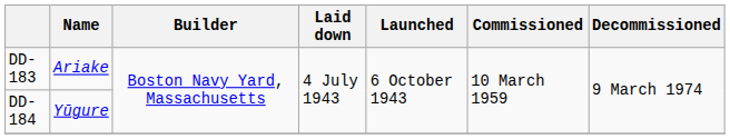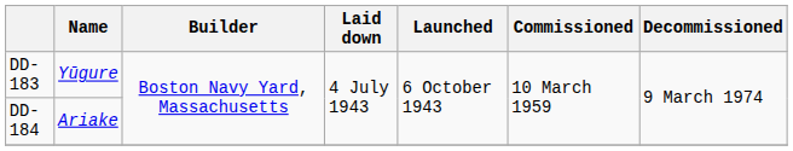 <table class="wikitable">
 <tr>
 <th></th>
 <th>Name</th>
 <th>Builder</th>
 <th>Laid down</th>
 <th>Launched</th>
 <th>Commissioned</th>
 <th>Decommissioned</th>
 </tr>
 <tr>
 <td>DD-183</td>
-<td><a href='#'><em>Ariake</em></a></td>
+<td><a href='#'><em>Yūgure</em></a></td>
 <td rowspan="2" align="center"><a href='#'>Boston Navy Yard</a>, <a href='#'>Massachusetts</a></td>
 <td rowspan="2">4 July 1943</td>
 <td rowspan="2">6 October 1943</td>
 <td rowspan="2">10 March 1959</td>
 <td rowspan="2">9 March 1974</td>
 </tr>
 <tr>
 <td>DD-184</td>
-<td><a href='#'><em>Yūgure</em></a></td>
+<td><a href='#'><em>Ariake</em></a></td>
 </tr>
 <tr>
 </tr>
 </table>
